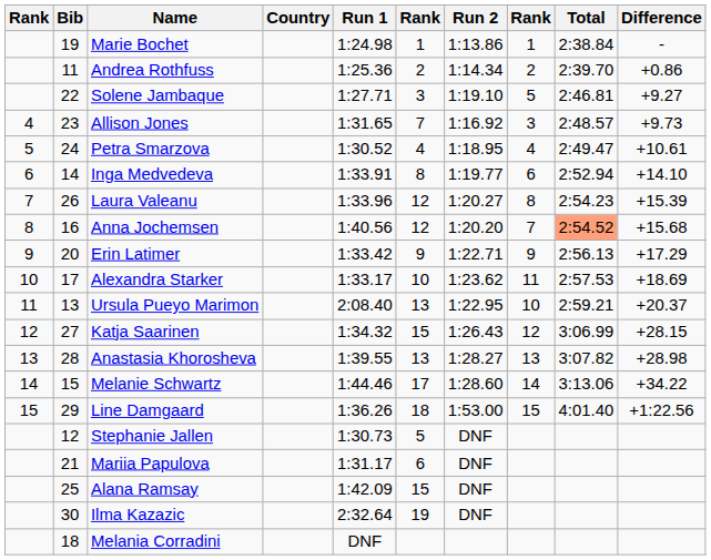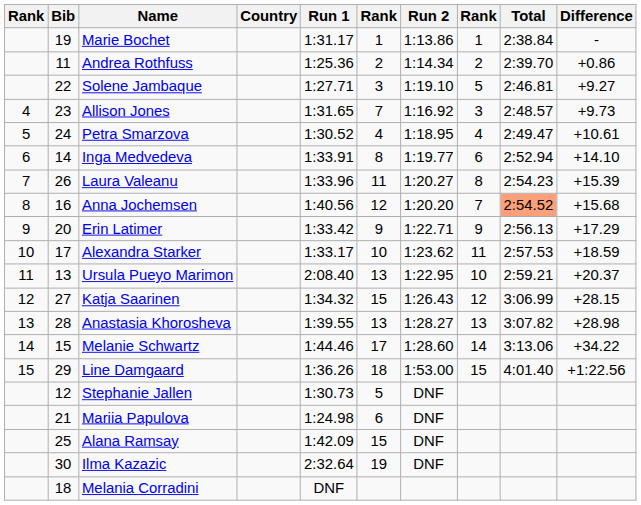 <table class="wikitable sortable" style="text-align:center">
 <tr>
 <th>Rank</th>
 <th>Bib</th>
 <th>Name</th>
 <th>Country</th>
 <th>Run 1</th>
 <th>Rank</th>
 <th>Run 2</th>
 <th>Rank</th>
 <th>Total</th>
 <th>Difference</th>
 </tr>
 <tr>
 <td></td>
 <td>19</td>
 <td align=left><a href='#'>Marie Bochet</a></td>
 <td align=left></td>
-<td>1:24.98</td>
+<td>1:31.17</td>
 <td>1</td>
 <td>1:13.86</td>
 <td>1</td>
 <td>2:38.84</td>
 <td>-</td>
 </tr>
 <tr>
 <td></td>
 <td>11</td>
 <td align=left><a href='#'>Andrea Rothfuss</a></td>
 <td align=left></td>
 <td>1:25.36</td>
 <td>2</td>
 <td>1:14.34</td>
 <td>2</td>
 <td>2:39.70</td>
 <td>+0.86</td>
 </tr>
 <tr>
 <td></td>
 <td>22</td>
 <td align=left><a href='#'>Solene Jambaque</a></td>
 <td align=left></td>
 <td>1:27.71</td>
 <td>3</td>
 <td>1:19.10</td>
 <td>5</td>
 <td>2:46.81</td>
 <td>+9.27</td>
 </tr>
 <tr>
 <td>4</td>
 <td>23</td>
 <td align=left><a href='#'>Allison Jones</a></td>
 <td align=left></td>
 <td>1:31.65</td>
 <td>7</td>
 <td>1:16.92</td>
 <td>3</td>
 <td>2:48.57</td>
 <td>+9.73</td>
 </tr>
 <tr>
 <td>5</td>
 <td>24</td>
 <td align=left><a href='#'>Petra Smarzova</a></td>
 <td align=left></td>
 <td>1:30.52</td>
 <td>4</td>
 <td>1:18.95</td>
 <td>4</td>
 <td>2:49.47</td>
 <td>+10.61</td>
 </tr>
 <tr>
 <td>6</td>
 <td>14</td>
 <td align=left><a href='#'>Inga Medvedeva</a></td>
 <td align=left></td>
 <td>1:33.91</td>
 <td>8</td>
 <td>1:19.77</td>
 <td>6</td>
 <td>2:52.94</td>
 <td>+14.10</td>
 </tr>
 <tr>
 <td>7</td>
 <td>26</td>
 <td align=left><a href='#'>Laura Valeanu</a></td>
 <td align=left></td>
 <td>1:33.96</td>
-<td>12</td>
+<td>11</td>
 <td>1:20.27</td>
 <td>8</td>
 <td>2:54.23</td>
 <td>+15.39</td>
 </tr>
 <tr>
 <td>8</td>
 <td>16</td>
 <td align=left><a href='#'>Anna Jochemsen</a></td>
 <td align=left></td>
 <td>1:40.56</td>
 <td>12</td>
 <td>1:20.20</td>
 <td>7</td>
 <td style="background: lightsalmon;">2:54.52</td>
 <td>+15.68</td>
 </tr>
 <tr>
 <td>9</td>
 <td>20</td>
 <td align=left><a href='#'>Erin Latimer</a></td>
 <td align=left></td>
 <td>1:33.42</td>
 <td>9</td>
 <td>1:22.71</td>
 <td>9</td>
 <td>2:56.13</td>
 <td>+17.29</td>
 </tr>
 <tr>
 <td>10</td>
 <td>17</td>
 <td align=left><a href='#'>Alexandra Starker</a></td>
 <td align=left></td>
 <td>1:33.17</td>
 <td>10</td>
 <td>1:23.62</td>
 <td>11</td>
 <td>2:57.53</td>
-<td>+18.69</td>
+<td>+18.59</td>
 </tr>
 <tr>
 <td>11</td>
 <td>13</td>
 <td align=left><a href='#'>Ursula Pueyo Marimon</a></td>
 <td align=left></td>
 <td>2:08.40</td>
 <td>13</td>
 <td>1:22.95</td>
 <td>10</td>
 <td>2:59.21</td>
 <td>+20.37</td>
 </tr>
 <tr>
 <td>12</td>
 <td>27</td>
 <td align=left><a href='#'>Katja Saarinen</a></td>
 <td align=left></td>
 <td>1:34.32</td>
 <td>15</td>
 <td>1:26.43</td>
 <td>12</td>
 <td>3:06.99</td>
 <td>+28.15</td>
 </tr>
 <tr>
 <td>13</td>
 <td>28</td>
 <td align=left><a href='#'>Anastasia Khorosheva</a></td>
 <td align=left></td>
 <td>1:39.55</td>
 <td>13</td>
 <td>1:28.27</td>
 <td>13</td>
 <td>3:07.82</td>
 <td>+28.98</td>
 </tr>
 <tr>
 <td>14</td>
 <td>15</td>
 <td align=left><a href='#'>Melanie Schwartz</a></td>
 <td align=left></td>
 <td>1:44.46</td>
 <td>17</td>
 <td>1:28.60</td>
 <td>14</td>
 <td>3:13.06</td>
 <td>+34.22</td>
 </tr>
 <tr>
 <td>15</td>
 <td>29</td>
 <td align=left><a href='#'>Line Damgaard</a></td>
 <td align=left></td>
 <td>1:36.26</td>
 <td>18</td>
 <td>1:53.00</td>
 <td>15</td>
 <td>4:01.40</td>
 <td>+1:22.56</td>
 </tr>
 <tr>
 <td></td>
 <td>12</td>
 <td align=left><a href='#'>Stephanie Jallen</a></td>
 <td align=left></td>
 <td>1:30.73</td>
 <td>5</td>
 <td>DNF</td>
 <td></td>
 <td></td>
 <td></td>
 </tr>
 <tr>
 <td></td>
 <td>21</td>
 <td align=left><a href='#'>Mariia Papulova</a></td>
 <td align=left></td>
-<td>1:31.17</td>
+<td>1:24.98</td>
 <td>6</td>
 <td>DNF</td>
 <td></td>
 <td></td>
 <td></td>
 </tr>
 <tr>
 <td></td>
 <td>25</td>
 <td align=left><a href='#'>Alana Ramsay</a></td>
 <td align=left></td>
 <td>1:42.09</td>
 <td>15</td>
 <td>DNF</td>
 <td></td>
 <td></td>
 <td></td>
 </tr>
 <tr>
 <td></td>
 <td>30</td>
 <td align=left><a href='#'>Ilma Kazazic</a></td>
 <td align=left></td>
 <td>2:32.64</td>
 <td>19</td>
 <td>DNF</td>
 <td></td>
 <td></td>
 <td></td>
 </tr>
 <tr>
 <td></td>
 <td>18</td>
 <td align=left><a href='#'>Melania Corradini</a></td>
 <td align=left></td>
 <td>DNF</td>
 <td></td>
 <td></td>
 <td></td>
 <td></td>
 <td></td>
 </tr>
 </table>
